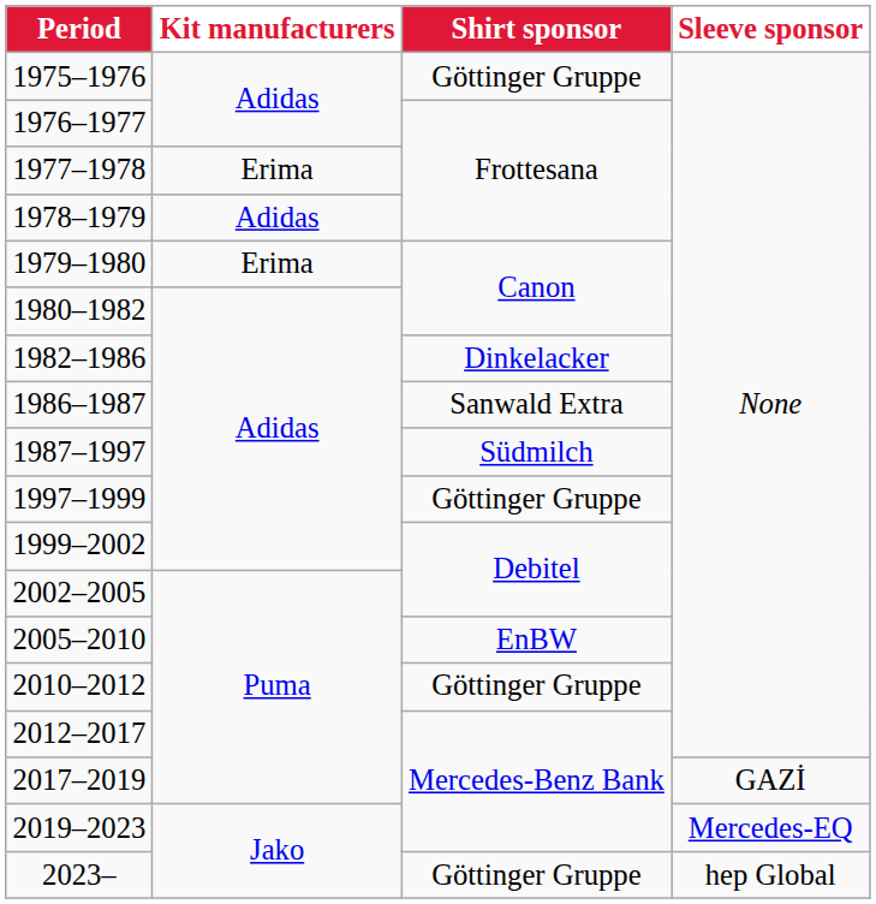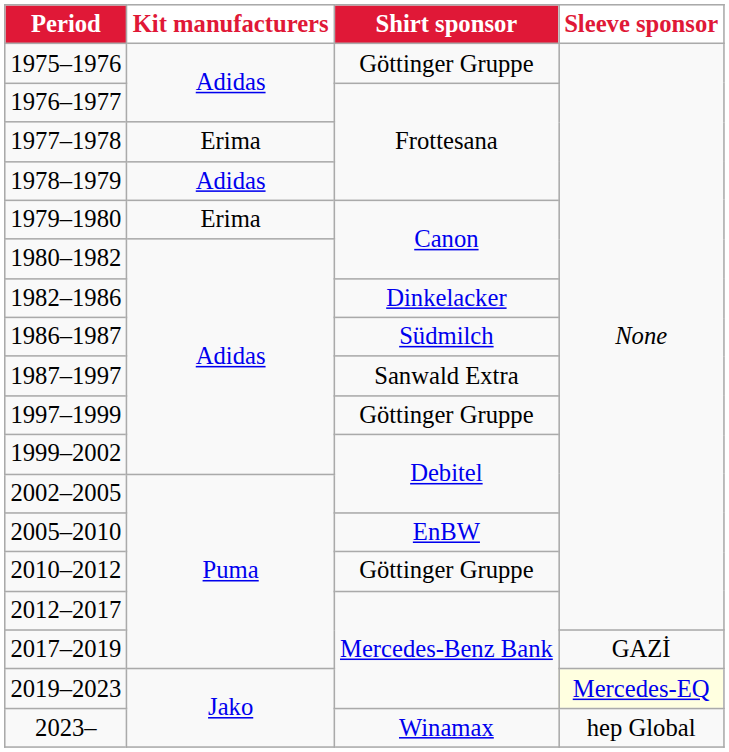 <table class="wikitable" style="text-align: center">
 <tr>
 <th style="color:#fff; background:#e01837;">Period</th>
 <th style="color:#e01837; background:#ffffff;">Kit manufacturers</th>
 <th style="color:#fff; background:#e01837;">Shirt sponsor</th>
 <th style="color:#e01837; background:#ffffff;">Sleeve sponsor</th>
 </tr>
 <tr>
 <td>1975–1976</td>
 <td rowspan="2"><a href='#'>Adidas</a></td>
 <td>Göttinger Gruppe</td>
 <td rowspan="15"><em>None</em></td>
 </tr>
 <tr>
 <td>1976–1977</td>
 <td rowspan="3">Frottesana</td>
 </tr>
 <tr>
 <td>1977–1978</td>
 <td>Erima</td>
 </tr>
 <tr>
 <td>1978–1979</td>
 <td><a href='#'>Adidas</a></td>
 </tr>
 <tr>
 <td>1979–1980</td>
 <td>Erima</td>
 <td rowspan="2"><a href='#'>Canon</a></td>
 </tr>
 <tr>
 <td>1980–1982</td>
 <td rowspan="6"><a href='#'>Adidas</a></td>
 </tr>
 <tr>
 <td>1982–1986</td>
 <td><a href='#'>Dinkelacker</a></td>
 </tr>
 <tr>
 <td>1986–1987</td>
-<td>Sanwald Extra</td>
+<td><a href='#'>Südmilch</a></td>
 </tr>
 <tr>
 <td>1987–1997</td>
-<td><a href='#'>Südmilch</a></td>
+<td>Sanwald Extra</td>
 </tr>
 <tr>
 <td>1997–1999</td>
 <td>Göttinger Gruppe</td>
 </tr>
 <tr>
 <td>1999–2002</td>
 <td rowspan="2"><a href='#'>Debitel</a></td>
 </tr>
 <tr>
 <td>2002–2005</td>
 <td rowspan="5"><a href='#'>Puma</a></td>
 </tr>
 <tr>
 <td>2005–2010</td>
 <td><a href='#'>EnBW</a></td>
 </tr>
 <tr>
 <td>2010–2012</td>
 <td>Göttinger Gruppe</td>
 </tr>
 <tr>
 <td>2012–2017</td>
 <td rowspan="3"><a href='#'>Mercedes-Benz Bank</a></td>
 </tr>
 <tr>
 <td>2017–2019</td>
 <td>GAZİ</td>
 </tr>
 <tr>
 <td>2019–2023</td>
 <td rowspan="2"><a href='#'>Jako</a></td>
-<td><a href='#'>Mercedes-EQ</a></td>
+<td style="background: lightyellow;"><a href='#'>Mercedes-EQ</a></td>
 </tr>
 <tr>
 <td>2023–</td>
-<td>Göttinger Gruppe</td>
+<td><a href='#'>Winamax</a></td>
 <td>hep Global</td>
 </tr>
 </table>
